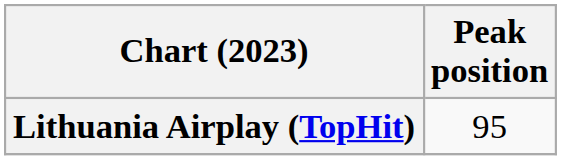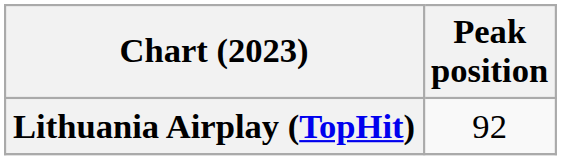 <table class="wikitable plainrowheaders" style="text-align:center">
 <tr>
 <th scope="col">Chart (2023)</th>
 <th scope="col">Peak<br>position</th>
 </tr>
 <tr>
 <th scope="row">Lithuania Airplay (<a href='#'>TopHit</a>)</th>
-<td>95</td>
+<td>92</td>
 </tr>
 <tr>
 </tr>
 </table>
